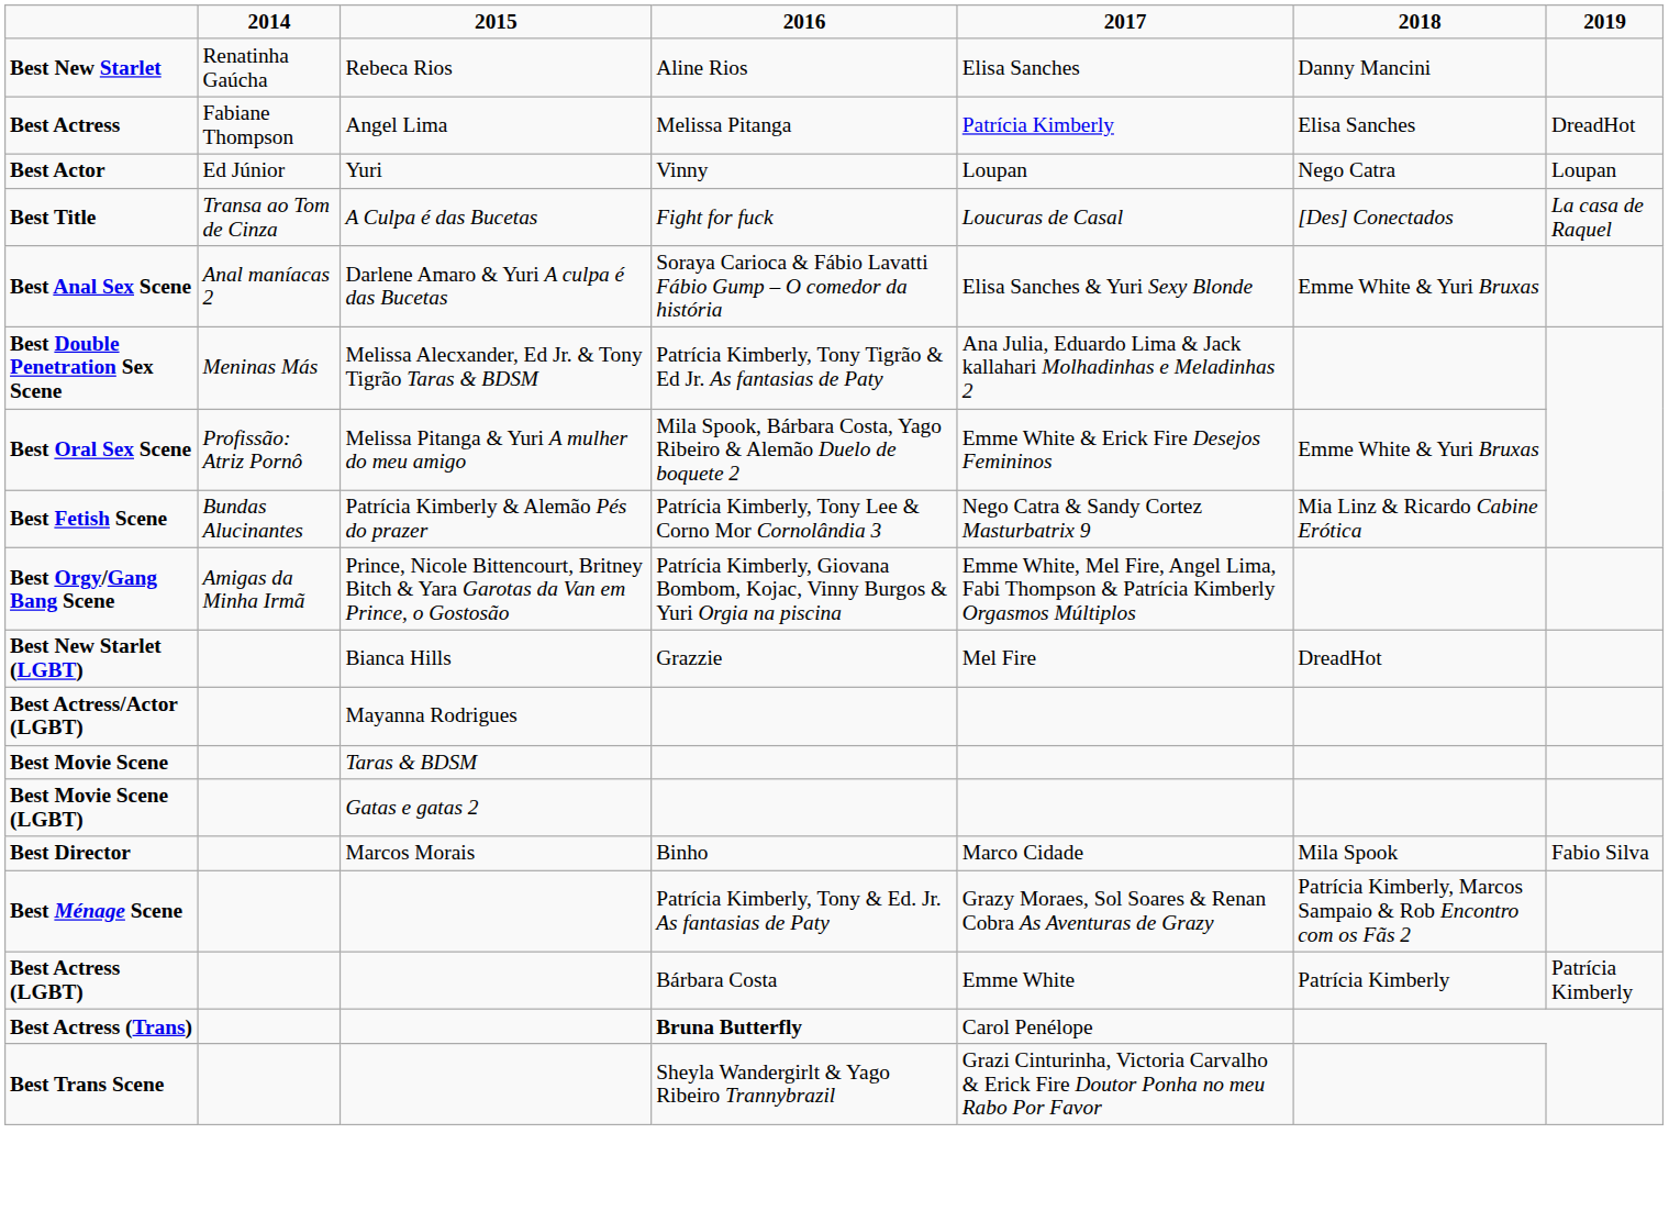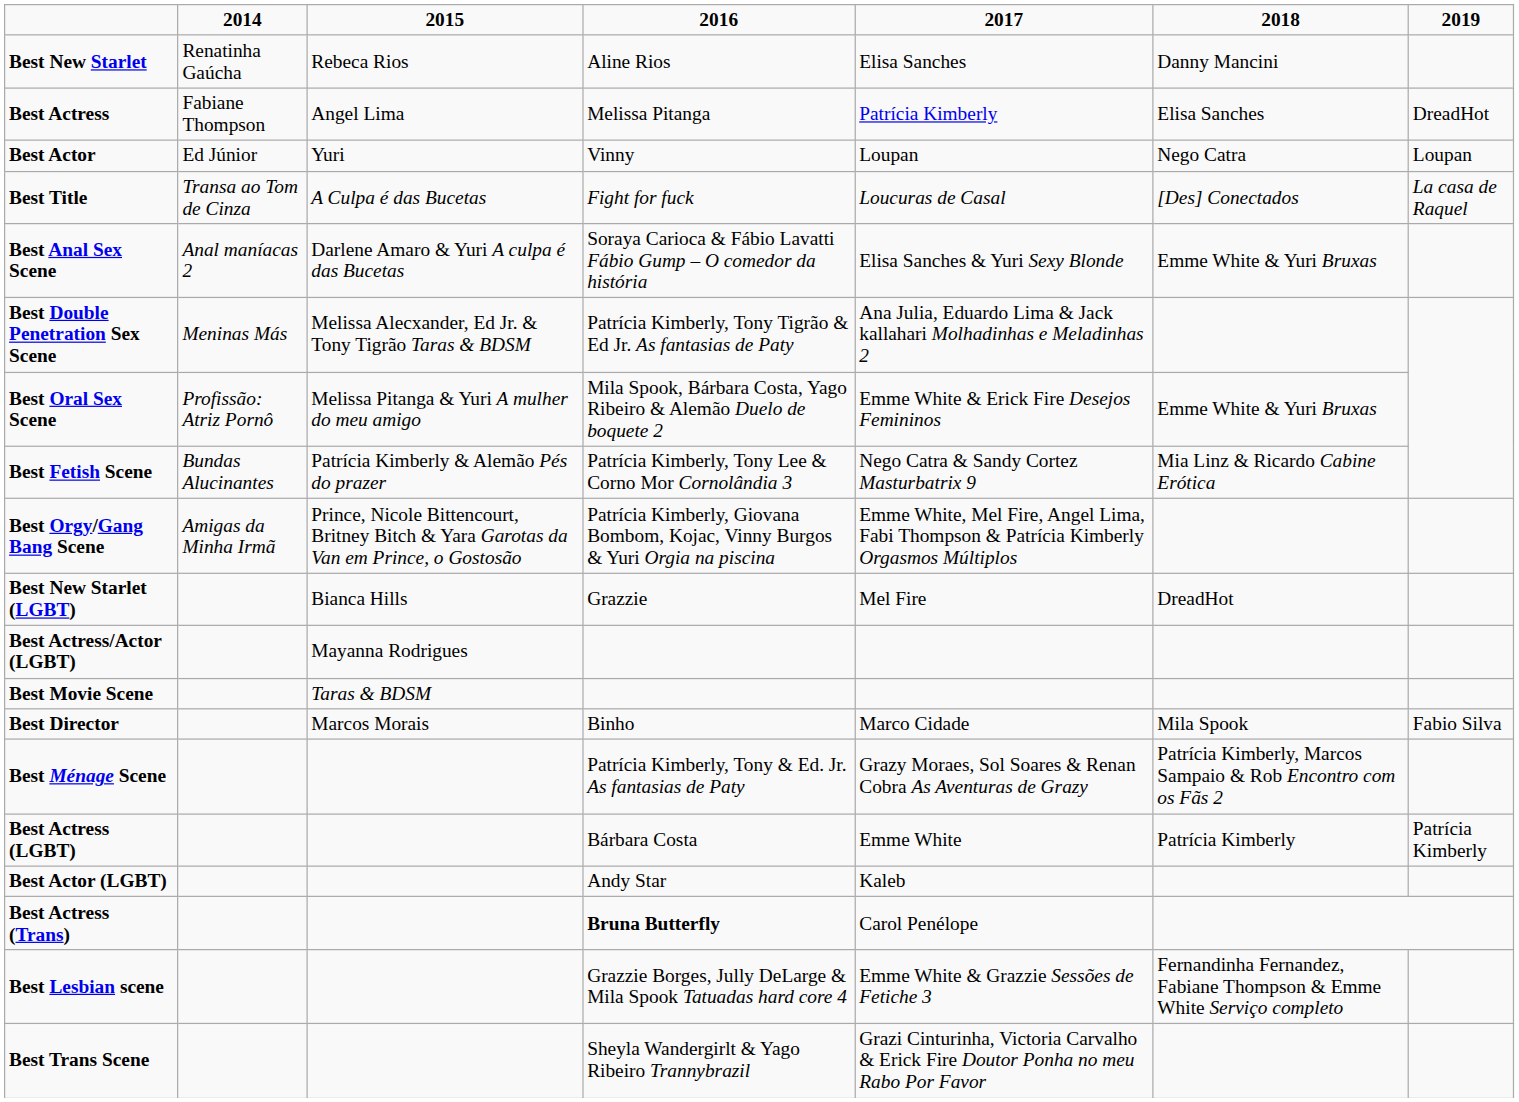 <table class="wikitable">
 <tr style="text-align:center; font-weight:bold; vertical-align:bottom;">
 <td style="width:149.25; height:12.75;"></td>
 <td style="width:108.75;">2014</td>
 <td style="width:108.75;">2015</td>
 <td style="width:108.75;">2016</td>
 <td style="width:108.75;">2017</td>
 <td style="width:108.75;">2018</td>
 <td>2019</td>
 </tr>
 <tr style="vertical-align:middle;">
 <td style="font-weight:bold; height:18px;">Best New <a href='#'>Starlet</a></td>
 <td>Renatinha Gaúcha</td>
 <td>Rebeca Rios</td>
 <td>Aline Rios</td>
 <td>Elisa Sanches</td>
 <td>Danny Mancini</td>
 </tr>
 <tr style="vertical-align:middle;">
 <td style="font-weight:bold; height:12.75;">Best Actress</td>
 <td>Fabiane Thompson</td>
 <td>Angel Lima</td>
 <td>Melissa Pitanga</td>
 <td><a href='#'>Patrícia Kimberly</a></td>
 <td>Elisa Sanches</td>
 <td>DreadHot</td>
 </tr>
 <tr style="vertical-align:middle;">
 <td style="font-weight:bold; height:12.75;">Best Actor</td>
 <td>Ed Júnior</td>
 <td>Yuri</td>
 <td>Vinny</td>
 <td>Loupan</td>
 <td>Nego Catra</td>
 <td>Loupan</td>
 </tr>
 <tr style="vertical-align:middle;">
 <td style="font-weight:bold; height:12.75;">Best Title</td>
 <td><em>Transa ao Tom de Cinza</em></td>
 <td><em>A Culpa é das Bucetas</em></td>
 <td><em>Fight for fuck</em></td>
 <td><em>Loucuras de Casal</em></td>
 <td><em>[Des] Conectados</em></td>
 <td><em>La casa de Raquel</em></td>
 </tr>
 <tr style="vertical-align:middle;">
 <td style="font-weight:bold; height:12.75;">Best <a href='#'>Anal Sex</a> Scene</td>
 <td><em>Anal maníacas 2</em></td>
 <td>Darlene Amaro & Yuri <em>A culpa é das Bucetas</em></td>
 <td>Soraya Carioca & Fábio Lavatti <em>Fábio Gump – O comedor da história</em></td>
 <td>Elisa Sanches & Yuri <em>Sexy Blonde</em></td>
 <td>Emme White & Yuri <em>Bruxas</em></td>
 <td></td>
 </tr>
 <tr style="vertical-align:middle;">
 <td style="font-weight:bold; height:12.75;">Best <a href='#'>Double Penetration</a> Sex Scene</td>
 <td><em>Meninas Más</em></td>
 <td>Melissa Alecxander, Ed Jr. & Tony Tigrão  <em>Taras & BDSM</em></td>
 <td>Patrícia Kimberly, Tony Tigrão & Ed Jr.  <em>As fantasias de Paty</em></td>
 <td>Ana Julia, Eduardo Lima & Jack kallahari  <em>Molhadinhas e Meladinhas 2</em></td>
 <td></td>
 </tr>
 <tr style="vertical-align:middle;">
 <td style="font-weight:bold; height:12.75;">Best <a href='#'>Oral Sex</a> Scene</td>
 <td><em>Profissão: Atriz Pornô</em></td>
 <td>Melissa Pitanga & Yuri  <em>A mulher do meu amigo</em></td>
 <td>Mila Spook, Bárbara Costa, Yago Ribeiro & Alemão  <em>Duelo de boquete 2</em></td>
 <td>Emme White & Erick Fire  <em>Desejos Femininos</em></td>
 <td>Emme White & Yuri <em>Bruxas</em></td>
 </tr>
 <tr style="vertical-align:middle;">
 <td style="font-weight:bold; height:12.75;">Best <a href='#'>Fetish</a> Scene</td>
 <td><em>Bundas Alucinantes</em></td>
 <td>Patrícia Kimberly & Alemão <em>Pés do prazer</em></td>
 <td>Patrícia Kimberly, Tony Lee & Corno Mor <em>Cornolândia 3</em></td>
 <td>Nego Catra & Sandy Cortez <em>Masturbatrix 9</em></td>
 <td>Mia Linz & Ricardo <em>Cabine Erótica</em></td>
 </tr>
 <tr style="vertical-align:middle;">
 <td style="font-weight:bold; height:12.75;">Best <a href='#'>Orgy</a>/<a href='#'>Gang Bang</a> Scene</td>
 <td><em>Amigas da Minha Irmã</em></td>
 <td>Prince, Nicole Bittencourt, Britney Bitch & Yara  <em>Garotas da Van em Prince, o Gostosão</em></td>
 <td>Patrícia Kimberly, Giovana Bombom, Kojac, Vinny Burgos & Yuri  <em>Orgia na piscina</em></td>
 <td>Emme White, Mel Fire, Angel Lima, Fabi Thompson & Patrícia Kimberly  <em>Orgasmos Múltiplos</em></td>
 <td></td>
 <td></td>
 </tr>
 <tr style="vertical-align:middle;">
 <td style="font-weight:bold; height:18px;">Best New Starlet (<a href='#'>LGBT</a>)</td>
 <td></td>
 <td>Bianca Hills</td>
 <td>Grazzie</td>
 <td>Mel Fire</td>
 <td>DreadHot</td>
 <td></td>
 </tr>
 <tr style="vertical-align:middle;">
 <td style="font-weight:bold; height:18px;">Best Actress/Actor (LGBT)</td>
 <td></td>
 <td>Mayanna Rodrigues</td>
 <td></td>
 <td></td>
 <td></td>
 <td></td>
 </tr>
 <tr style="vertical-align:middle;">
 <td style="font-weight:bold; height:18px;">Best Movie Scene</td>
 <td></td>
 <td><em>Taras & BDSM</em></td>
 <td></td>
 <td></td>
 <td></td>
 <td></td>
 </tr>
 <tr style="vertical-align:middle;">
-<td style="font-weight:bold; height:18px;">Best Movie Scene (LGBT)</td>
-<td></td>
-<td><em>Gatas e gatas 2</em></td>
-<td></td>
-<td></td>
-<td></td>
-<td></td>
-</tr>
-<tr style="vertical-align:middle;">
 <td style="font-weight:bold; height:18px;">Best Director</td>
 <td></td>
 <td>Marcos Morais</td>
 <td>Binho</td>
 <td>Marco Cidade</td>
 <td>Mila Spook</td>
 <td>Fabio Silva</td>
 </tr>
 <tr style="vertical-align:middle;">
 <td style="font-weight:bold; height:18px;">Best <em><a href='#'>Ménage</a></em> Scene</td>
 <td></td>
 <td></td>
 <td>Patrícia Kimberly, Tony & Ed. Jr. <em>As fantasias de Paty</em></td>
 <td>Grazy Moraes, Sol Soares & Renan Cobra <em>As Aventuras de Grazy</em></td>
 <td>Patrícia Kimberly, Marcos Sampaio & Rob <em>Encontro com os Fãs 2</em></td>
 <td></td>
 </tr>
 <tr style="vertical-align:middle;">
 <td style="font-weight:bold; height:18px;">Best Actress (LGBT)</td>
 <td></td>
 <td></td>
 <td>Bárbara Costa</td>
 <td>Emme White</td>
 <td>Patrícia Kimberly</td>
 <td>Patrícia Kimberly</td>
 </tr>
 <tr style="vertical-align:middle;">
+<td style="font-weight:bold; height:18px;">Best Actor (LGBT)</td>
+<td></td>
+<td></td>
+<td>Andy Star</td>
+<td>Kaleb</td>
+<td></td>
+<td></td>
+</tr>
+<tr style="vertical-align:middle;">
 <td style="font-weight:bold; height:18px;">Best Actress (<a href='#'>Trans</a>)</td>
 <td></td>
 <td></td>
 <td><strong>Bruna Butterfly</strong></td>
 <td>Carol Penélope</td>
+</tr>
+<tr style="vertical-align:middle;">
+<td style="font-weight:bold; height:18px;">Best <a href='#'>Lesbian</a> scene</td>
+<td></td>
+<td></td>
+<td>Grazzie Borges, Jully DeLarge & Mila Spook <em>Tatuadas hard core 4</em></td>
+<td>Emme White & Grazzie <em>Sessões de Fetiche 3</em></td>
+<td>Fernandinha Fernandez, Fabiane Thompson & Emme White <em>Serviço completo</em></td>
+<td></td>
 </tr>
 <tr style="vertical-align:middle;">
 <td style="font-weight:bold; height:18px;">Best Trans Scene</td>
 <td></td>
 <td></td>
 <td>Sheyla Wandergirlt & Yago Ribeiro <em>Trannybrazil</em></td>
 <td>Grazi Cinturinha, Victoria Carvalho & Erick Fire <em>Doutor Ponha no meu Rabo Por Favor</em></td>
 <td></td>
 </tr>
 </table>
